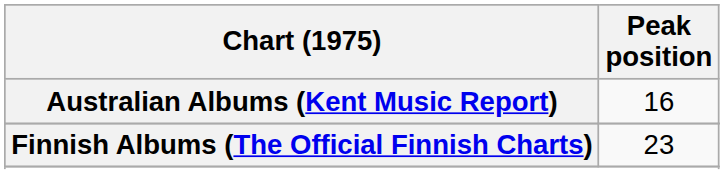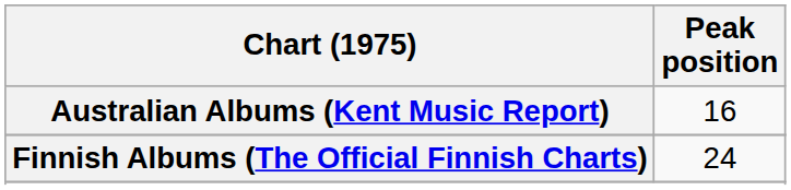 <table class="wikitable sortable plainrowheaders" style="text-align:center">
 <tr>
 <th scope="col">Chart (1975)</th>
 <th scope="col">Peak<br>position</th>
 </tr>
 <tr>
 <th scope="row">Australian Albums (<a href='#'>Kent Music Report</a>)</th>
 <td>16</td>
 </tr>
 <tr>
 </tr>
 <tr>
 <th scope="row">Finnish Albums (<a href='#'>The Official Finnish Charts</a>)</th>
-<td align="center">23</td>
+<td align="center">24</td>
 </tr>
 <tr>
 </tr>
 <tr>
 </tr>
 <tr>
 </tr>
 <tr>
 </tr>
 <tr>
 </tr>
 </table>
